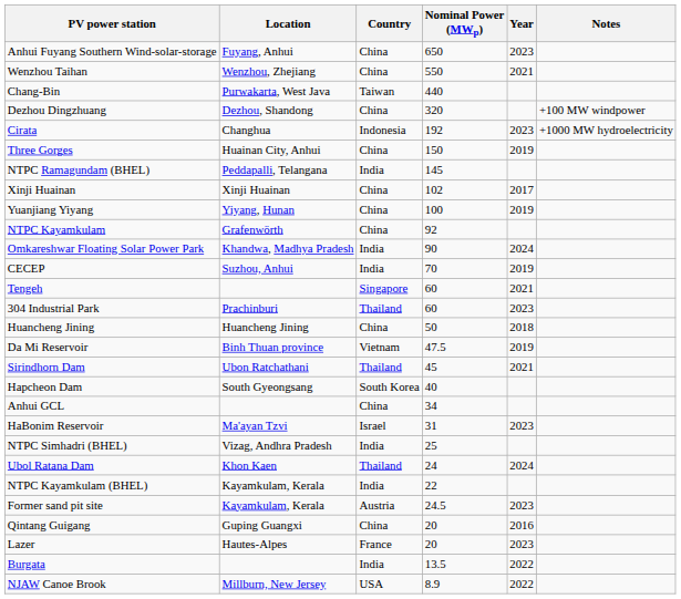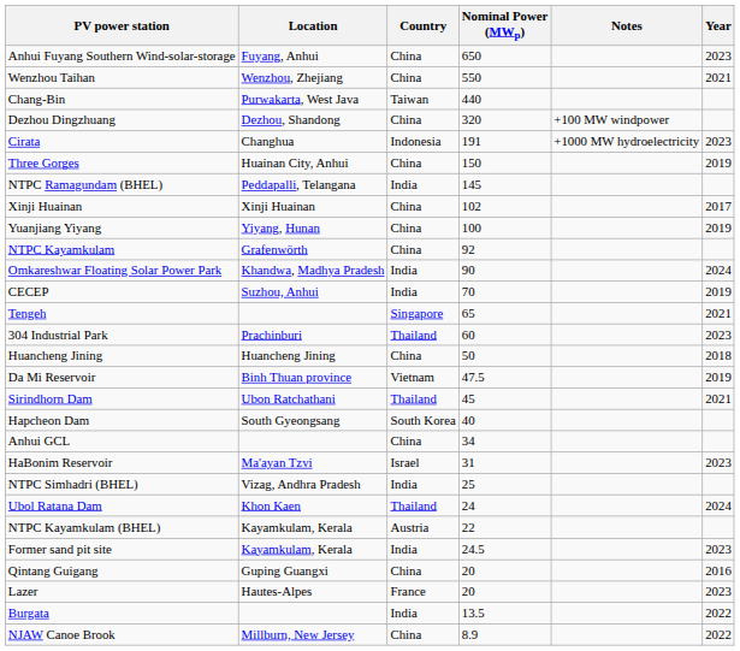 <table class="wikitable sortable" style="font-size:95%;">
 <tr>
 <th>PV power station</th>
 <th>Location</th>
 <th>Country</th>
 <th>Nominal Power<br>(<a href='#'>MW<sub>p</sub></a>)</th>
+<th>Notes</th>
 <th>Year</th>
-<th>Notes</th>
 </tr>
 <tr>
 <td>Anhui Fuyang Southern Wind-solar-storage</td>
 <td><a href='#'>Fuyang</a>, Anhui</td>
 <td>China</td>
 <td>650</td>
+<td></td>
 <td>2023</td>
-<td></td>
 </tr>
 <tr>
 <td>Wenzhou Taihan</td>
 <td><a href='#'>Wenzhou</a>, Zhejiang</td>
 <td>China</td>
 <td>550</td>
+<td></td>
 <td>2021</td>
-<td></td>
 </tr>
 <tr>
 <td>Chang-Bin</td>
 <td><a href='#'>Purwakarta</a>, West Java</td>
 <td>Taiwan</td>
 <td>440</td>
 <td></td>
 <td></td>
 </tr>
 <tr>
 <td>Dezhou Dingzhuang</td>
 <td><a href='#'>Dezhou</a>, Shandong</td>
 <td>China</td>
 <td>320</td>
+<td>+100 MW windpower</td>
 <td></td>
-<td>+100 MW windpower</td>
 </tr>
 <tr>
 <td><a href='#'>Cirata</a></td>
 <td>Changhua</td>
 <td>Indonesia</td>
-<td>192</td>
+<td>191</td>
+<td>+1000 MW hydroelectricity </td>
 <td>2023</td>
-<td>+1000 MW hydroelectricity </td>
 </tr>
 <tr>
 <td><a href='#'>Three Gorges</a></td>
 <td>Huainan City, Anhui</td>
 <td>China</td>
 <td>150</td>
+<td></td>
 <td>2019</td>
-<td></td>
 </tr>
 <tr>
 <td>NTPC <a href='#'>Ramagundam</a> (BHEL)</td>
 <td><a href='#'>Peddapalli</a>, Telangana</td>
 <td>India</td>
 <td>145</td>
 <td></td>
 <td></td>
 </tr>
 <tr>
 <td>Xinji Huainan</td>
 <td>Xinji Huainan</td>
 <td>China</td>
 <td>102</td>
+<td></td>
 <td>2017</td>
-<td></td>
 </tr>
 <tr>
 <td>Yuanjiang Yiyang</td>
 <td><a href='#'>Yiyang</a>, <a href='#'>Hunan</a></td>
 <td>China</td>
 <td>100</td>
+<td></td>
 <td>2019</td>
-<td></td>
 </tr>
 <tr>
 <td><a href='#'>NTPC Kayamkulam</a></td>
 <td><a href='#'>Grafenwörth</a></td>
 <td>China</td>
 <td>92</td>
 <td></td>
 <td></td>
 </tr>
 <tr>
 <td><a href='#'>Omkareshwar Floating Solar Power Park</a></td>
 <td><a href='#'>Khandwa</a>, <a href='#'>Madhya Pradesh</a></td>
 <td>India</td>
 <td>90</td>
+<td></td>
 <td>2024</td>
-<td></td>
 </tr>
 <tr>
 <td>CECEP</td>
 <td><a href='#'>Suzhou, Anhui</a></td>
 <td>India</td>
 <td>70</td>
+<td></td>
 <td>2019</td>
-<td></td>
 </tr>
 <tr>
 <td><a href='#'>Tengeh</a></td>
 <td></td>
 <td><a href='#'>Singapore</a></td>
-<td>60</td>
+<td>65</td>
+<td></td>
 <td>2021</td>
-<td></td>
 </tr>
 <tr>
 <td>304 Industrial Park</td>
 <td><a href='#'>Prachinburi</a></td>
 <td><a href='#'>Thailand</a></td>
 <td>60</td>
+<td></td>
 <td>2023</td>
-<td></td>
 </tr>
 <tr>
 <td>Huancheng Jining</td>
 <td>Huancheng Jining</td>
 <td>China</td>
 <td>50</td>
+<td></td>
 <td>2018</td>
-<td></td>
 </tr>
 <tr>
 <td>Da Mi Reservoir</td>
 <td><a href='#'>Binh Thuan province</a></td>
 <td>Vietnam</td>
 <td>47.5</td>
+<td></td>
 <td>2019</td>
-<td></td>
 </tr>
 <tr>
 <td><a href='#'>Sirindhorn Dam</a></td>
 <td><a href='#'>Ubon Ratchathani</a></td>
 <td><a href='#'>Thailand</a></td>
 <td>45</td>
+<td></td>
 <td>2021</td>
-<td></td>
 </tr>
 <tr>
 <td>Hapcheon Dam</td>
 <td>South Gyeongsang</td>
 <td>South Korea</td>
 <td>40</td>
 <td></td>
 <td></td>
 </tr>
 <tr>
 <td>Anhui GCL</td>
 <td></td>
 <td>China</td>
 <td>34</td>
 <td></td>
 <td></td>
 </tr>
 <tr>
 <td>HaBonim Reservoir</td>
 <td><a href='#'>Ma'ayan Tzvi</a></td>
 <td>Israel</td>
 <td>31</td>
+<td></td>
 <td>2023</td>
-<td></td>
 </tr>
 <tr>
 <td>NTPC Simhadri (BHEL)</td>
 <td>Vizag, Andhra Pradesh</td>
 <td>India</td>
 <td>25</td>
 <td></td>
 <td></td>
 </tr>
 <tr>
 <td><a href='#'>Ubol Ratana Dam</a></td>
 <td><a href='#'>Khon Kaen</a></td>
 <td><a href='#'>Thailand</a></td>
 <td>24</td>
+<td></td>
 <td>2024</td>
-<td></td>
 </tr>
 <tr>
 <td>NTPC Kayamkulam (BHEL)</td>
 <td>Kayamkulam, Kerala</td>
-<td>India</td>
+<td>Austria</td>
 <td>22</td>
 <td></td>
 <td></td>
 </tr>
 <tr>
 <td>Former sand pit site</td>
 <td><a href='#'>Kayamkulam</a>, Kerala</td>
-<td>Austria</td>
+<td>India</td>
 <td>24.5</td>
+<td></td>
 <td>2023</td>
-<td></td>
 </tr>
 <tr>
 <td>Qintang Guigang</td>
 <td>Guping Guangxi</td>
 <td>China</td>
 <td>20</td>
+<td></td>
 <td>2016</td>
-<td></td>
 </tr>
 <tr>
 <td>Lazer</td>
 <td>Hautes-Alpes</td>
 <td>France</td>
 <td>20</td>
+<td></td>
 <td>2023</td>
-<td></td>
 </tr>
 <tr>
 <td><a href='#'>Burgata</a></td>
 <td></td>
 <td>India</td>
 <td>13.5</td>
+<td></td>
 <td>2022</td>
-<td></td>
 </tr>
 <tr>
 <td><a href='#'>NJAW</a> Canoe Brook</td>
 <td><a href='#'>Millburn, New Jersey</a></td>
-<td>USA</td>
+<td>China</td>
 <td>8.9</td>
+<td></td>
 <td>2022</td>
-<td></td>
 </tr>
 </table>
